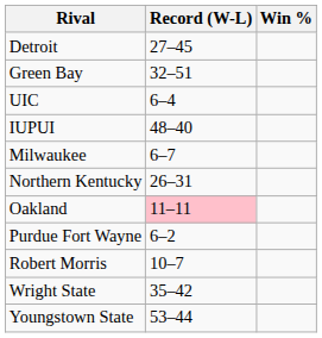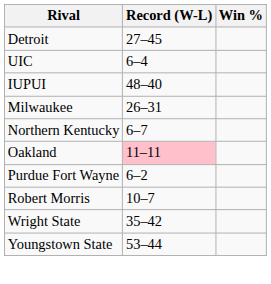 <table class="wikitable">
 <tr>
 <th>Rival</th>
 <th>Record (W-L)</th>
 <th>Win %</th>
 </tr>
 <tr>
 <td>Detroit</td>
 <td>27–45</td>
-<td></td>
-</tr>
-<tr>
-<td>Green Bay</td>
-<td>32–51</td>
 <td></td>
 </tr>
 <tr>
 <td>UIC</td>
 <td>6–4</td>
 <td></td>
 </tr>
 <tr>
 <td>IUPUI</td>
 <td>48–40</td>
 <td></td>
 </tr>
 <tr>
 <td>Milwaukee</td>
-<td>6–7</td>
+<td>26–31</td>
 <td></td>
 </tr>
 <tr>
 <td>Northern Kentucky</td>
-<td>26–31</td>
+<td>6–7</td>
 <td></td>
 </tr>
 <tr>
 <td>Oakland</td>
 <td style="background: pink;">11–11</td>
 <td></td>
 </tr>
 <tr>
 <td>Purdue Fort Wayne</td>
 <td>6–2</td>
 <td></td>
 </tr>
 <tr>
 <td>Robert Morris</td>
 <td>10–7</td>
 <td></td>
 </tr>
 <tr>
 <td>Wright State</td>
 <td>35–42</td>
 <td></td>
 </tr>
 <tr>
 <td>Youngstown State</td>
 <td>53–44</td>
 <td></td>
 </tr>
 </table>
